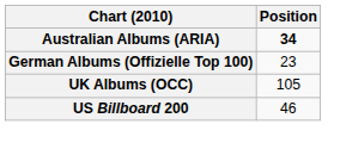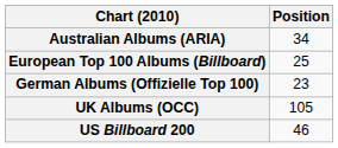 <table class="wikitable sortable plainrowheaders" style="text-align:center;">
 <tr>
 <th scope="col">Chart (2010)</th>
 <th scope="col">Position</th>
 </tr>
 <tr>
 <th scope="row">Australian Albums (ARIA)</th>
-<td><strong>34</strong></td>
+<td>34</td>
+</tr>
+<tr>
+<th scope="row">European Top 100 Albums (<em>Billboard</em>)</th>
+<td>25</td>
 </tr>
 <tr>
 <th scope="row">German Albums (Offizielle Top 100)</th>
 <td>23</td>
 </tr>
 <tr>
 <th scope="row">UK Albums (OCC)</th>
 <td>105</td>
 </tr>
 <tr>
 <th scope="row">US <em>Billboard</em> 200</th>
 <td>46</td>
 </tr>
 </table>
